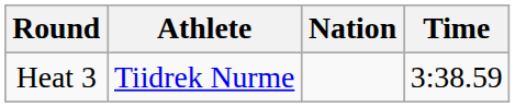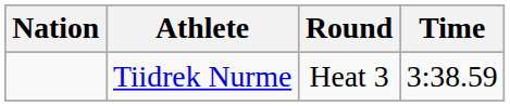 <table class="wikitable sortable" style="text-align:center">
 <tr>
+<th>Nation</th>
+<th>Athlete</th>
 <th>Round</th>
-<th>Athlete</th>
-<th>Nation</th>
 <th>Time</th>
 </tr>
 <tr>
+<td align=left></td>
+<td align=left><a href='#'>Tiidrek Nurme</a></td>
 <td>Heat 3</td>
-<td align=left><a href='#'>Tiidrek Nurme</a></td>
-<td align=left></td>
 <td>3:38.59</td>
 </tr>
 </table>
